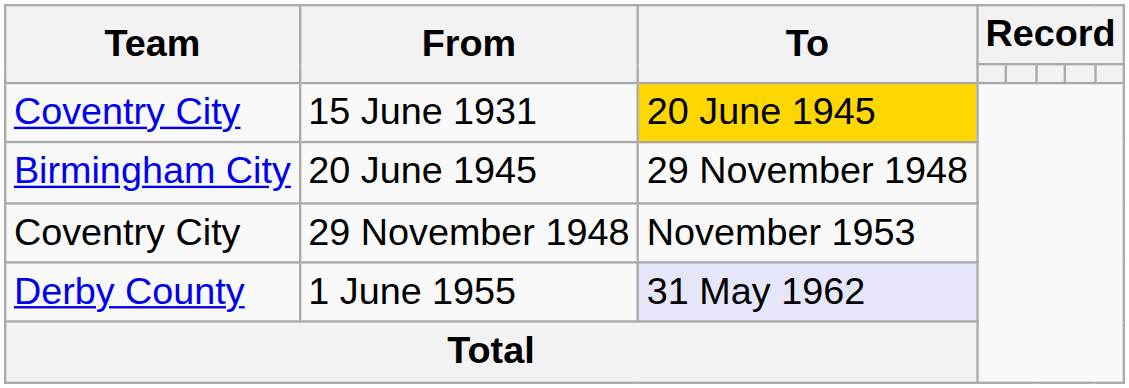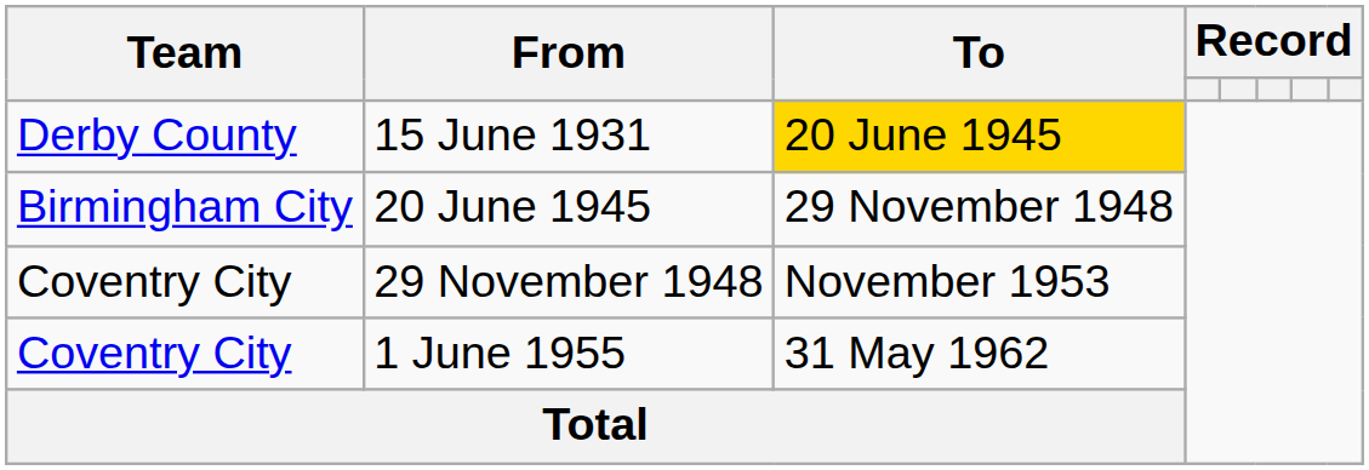 <table class=wikitable style="text-align: left">
 <tr>
 <th rowspan="2">Team</th>
 <th rowspan="2">From</th>
 <th rowspan="2">To</th>
 <th colspan="5">Record</th>
 </tr>
 <tr>
 <th></th>
 <th></th>
 <th></th>
 <th></th>
 <th></th>
 </tr>
 <tr>
-<td><a href='#'>Coventry City</a></td>
+<td><a href='#'>Derby County</a></td>
 <td>15 June 1931</td>
 <td style="background: gold;">20 June 1945<br></td>
 </tr>
 <tr>
 <td><a href='#'>Birmingham City</a></td>
 <td>20 June 1945</td>
 <td>29 November 1948<br></td>
 </tr>
 <tr>
 <td>Coventry City</td>
 <td>29 November 1948</td>
 <td>November 1953<br></td>
 </tr>
 <tr>
-<td><a href='#'>Derby County</a></td>
+<td><a href='#'>Coventry City</a></td>
 <td>1 June 1955</td>
-<td style="background: lavender;">31 May 1962<br></td>
+<td>31 May 1962<br></td>
 </tr>
 <tr>
 <th colspan=3>Total<br></th>
 </tr>
 </table>
